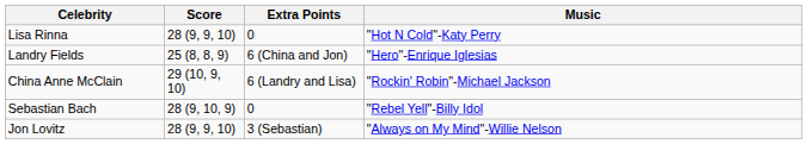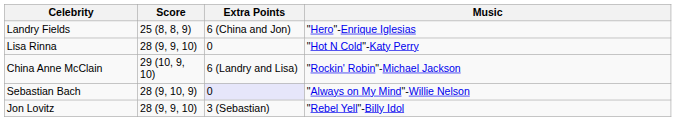 <table class="wikitable" style="width:80%;">
 <tr>
 <th style="width:20%;">Celebrity</th>
 <th style="width:10%;">Score</th>
 <th style="width:15%;">Extra Points</th>
 <th style="width:60%;">Music</th>
 </tr>
 <tr>
+<td>Landry Fields</td>
+<td>25 (8, 8, 9)</td>
+<td>6 (China and Jon)</td>
+<td>"<a href='#'>Hero</a>"-<a href='#'>Enrique Iglesias</a></td>
+</tr>
+<tr>
 <td>Lisa Rinna</td>
 <td>28 (9, 9, 10)</td>
 <td>0</td>
 <td>"<a href='#'>Hot N Cold</a>"-<a href='#'>Katy Perry</a></td>
-</tr>
-<tr>
-<td>Landry Fields</td>
-<td>25 (8, 8, 9)</td>
-<td>6 (China and Jon)</td>
-<td>"<a href='#'>Hero</a>"-<a href='#'>Enrique Iglesias</a></td>
 </tr>
 <tr>
 <td>China Anne McClain</td>
 <td>29 (10, 9, 10)</td>
 <td>6 (Landry and Lisa)</td>
 <td>"<a href='#'>Rockin' Robin</a>"-<a href='#'>Michael Jackson</a></td>
 </tr>
 <tr>
 <td>Sebastian Bach</td>
 <td>28 (9, 10, 9)</td>
-<td>0</td>
-<td>"<a href='#'>Rebel Yell</a>"-<a href='#'>Billy Idol</a></td>
+<td style="background: lavender;">0</td>
+<td>"<a href='#'>Always on My Mind</a>"-<a href='#'>Willie Nelson</a></td>
 </tr>
 <tr>
 <td>Jon Lovitz</td>
 <td>28 (9, 9, 10)</td>
 <td>3 (Sebastian)</td>
-<td>"<a href='#'>Always on My Mind</a>"-<a href='#'>Willie Nelson</a></td>
+<td>"<a href='#'>Rebel Yell</a>"-<a href='#'>Billy Idol</a></td>
 </tr>
 </table>
